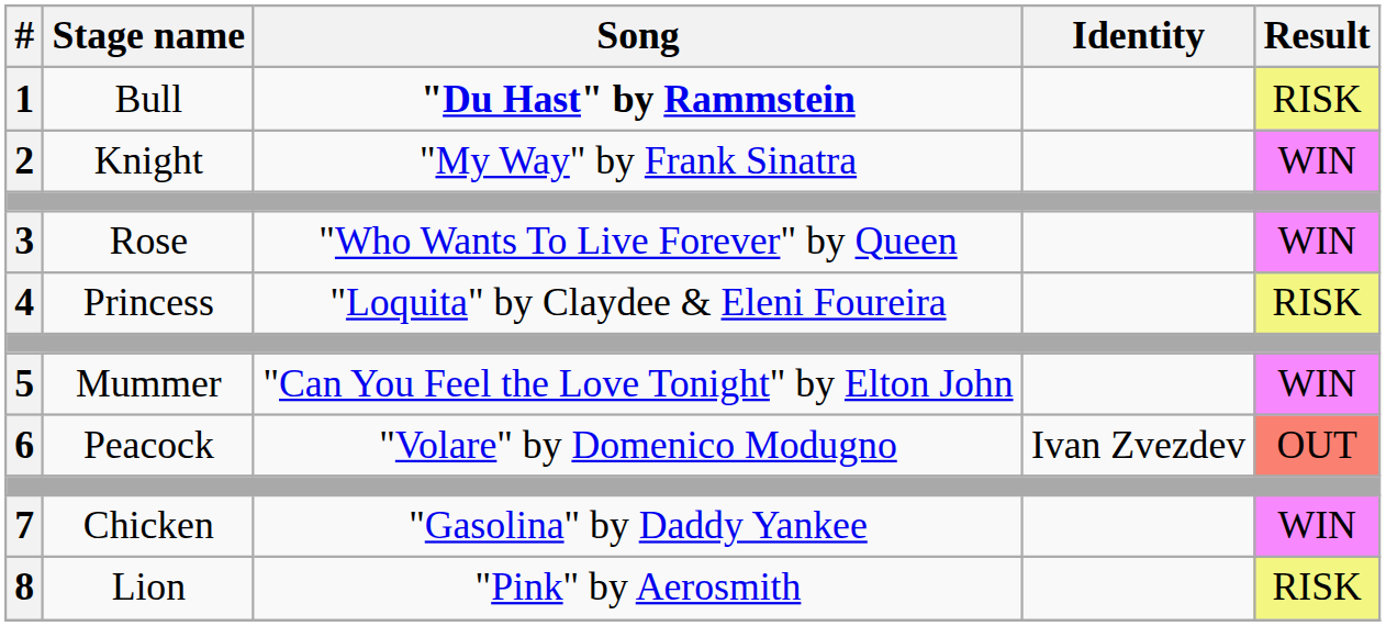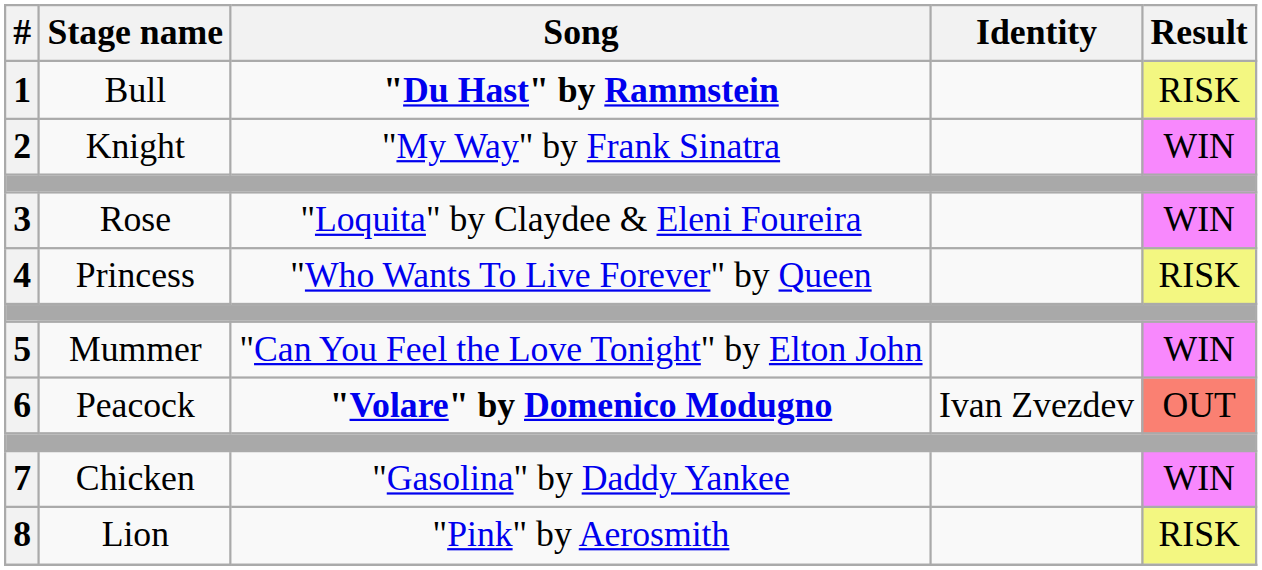 <table class="wikitable plainrowheaders" style="text-align: center;">
 <tr>
 <th>#</th>
 <th>Stage name</th>
 <th>Song</th>
 <th>Identity</th>
 <th>Result</th>
 </tr>
 <tr>
 <th>1</th>
 <td>Bull</td>
 <td><strong>"<a href='#'>Du Hast</a>" by <a href='#'>Rammstein</a></strong></td>
 <td></td>
 <td bgcolor=#F3F781>RISK</td>
 </tr>
 <tr>
 <th>2</th>
 <td>Knight</td>
 <td>"<a href='#'>My Way</a>" by <a href='#'>Frank Sinatra</a></td>
 <td></td>
 <td bgcolor=#F888FD>WIN</td>
 </tr>
 <tr>
 <td colspan="5" style="background:darkgray"></td>
 </tr>
 <tr>
 <th>3</th>
 <td>Rose</td>
-<td>"<a href='#'>Who Wants To Live Forever</a>" by <a href='#'>Queen</a></td>
+<td>"<a href='#'>Loquita</a>" by Claydee & <a href='#'>Eleni Foureira</a></td>
 <td></td>
 <td bgcolor=#F888FD>WIN</td>
 </tr>
 <tr>
 <th>4</th>
 <td>Princess</td>
-<td>"<a href='#'>Loquita</a>" by Claydee & <a href='#'>Eleni Foureira</a></td>
+<td>"<a href='#'>Who Wants To Live Forever</a>" by <a href='#'>Queen</a></td>
 <td></td>
 <td bgcolor=#F3F781>RISK</td>
 </tr>
 <tr>
 <td colspan="5" style="background:darkgray"></td>
 </tr>
 <tr>
 <th>5</th>
 <td>Mummer</td>
 <td>"<a href='#'>Can You Feel the Love Tonight</a>" by <a href='#'>Elton John</a></td>
 <td></td>
 <td bgcolor=#F888FD>WIN</td>
 </tr>
 <tr>
 <th>6</th>
 <td>Peacock</td>
-<td>"<a href='#'>Volare</a>" by <a href='#'>Domenico Modugno</a></td>
+<td><strong>"<a href='#'>Volare</a>" by <a href='#'>Domenico Modugno</a></strong></td>
 <td>Ivan Zvezdev</td>
 <td bgcolor=salmon>OUT</td>
 </tr>
 <tr>
 <td colspan="5" style="background:darkgray"></td>
 </tr>
 <tr>
 <th>7</th>
 <td>Chicken</td>
 <td>"<a href='#'>Gasolina</a>" by <a href='#'>Daddy Yankee</a></td>
 <td></td>
 <td bgcolor=#F888FD>WIN</td>
 </tr>
 <tr>
 <th>8</th>
 <td>Lion</td>
 <td>"<a href='#'>Pink</a>" by <a href='#'>Aerosmith</a></td>
 <td></td>
 <td bgcolor=#F3F781>RISK</td>
 </tr>
 <tr>
 </tr>
 </table>
